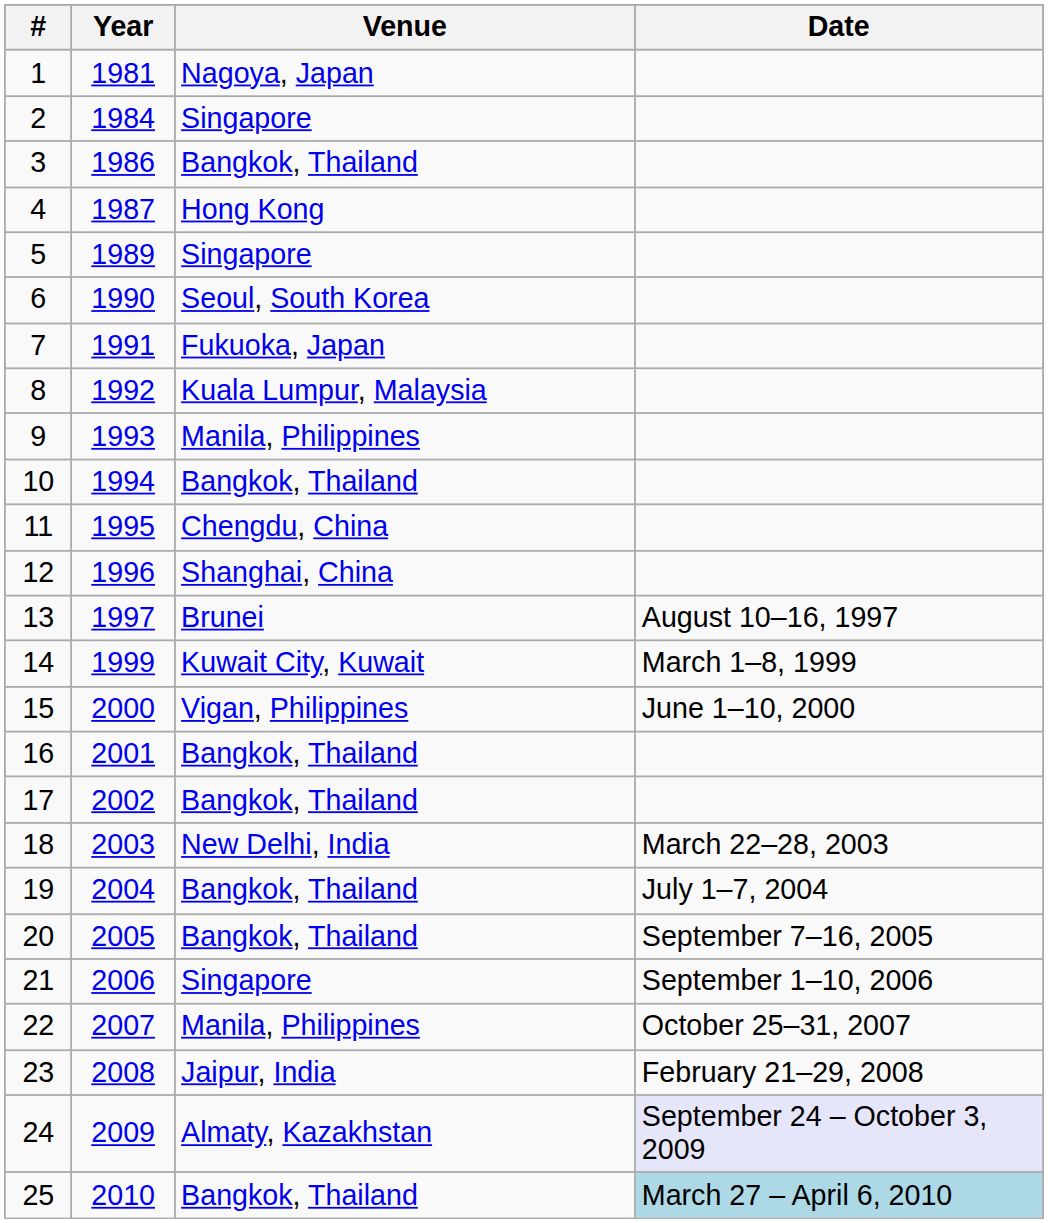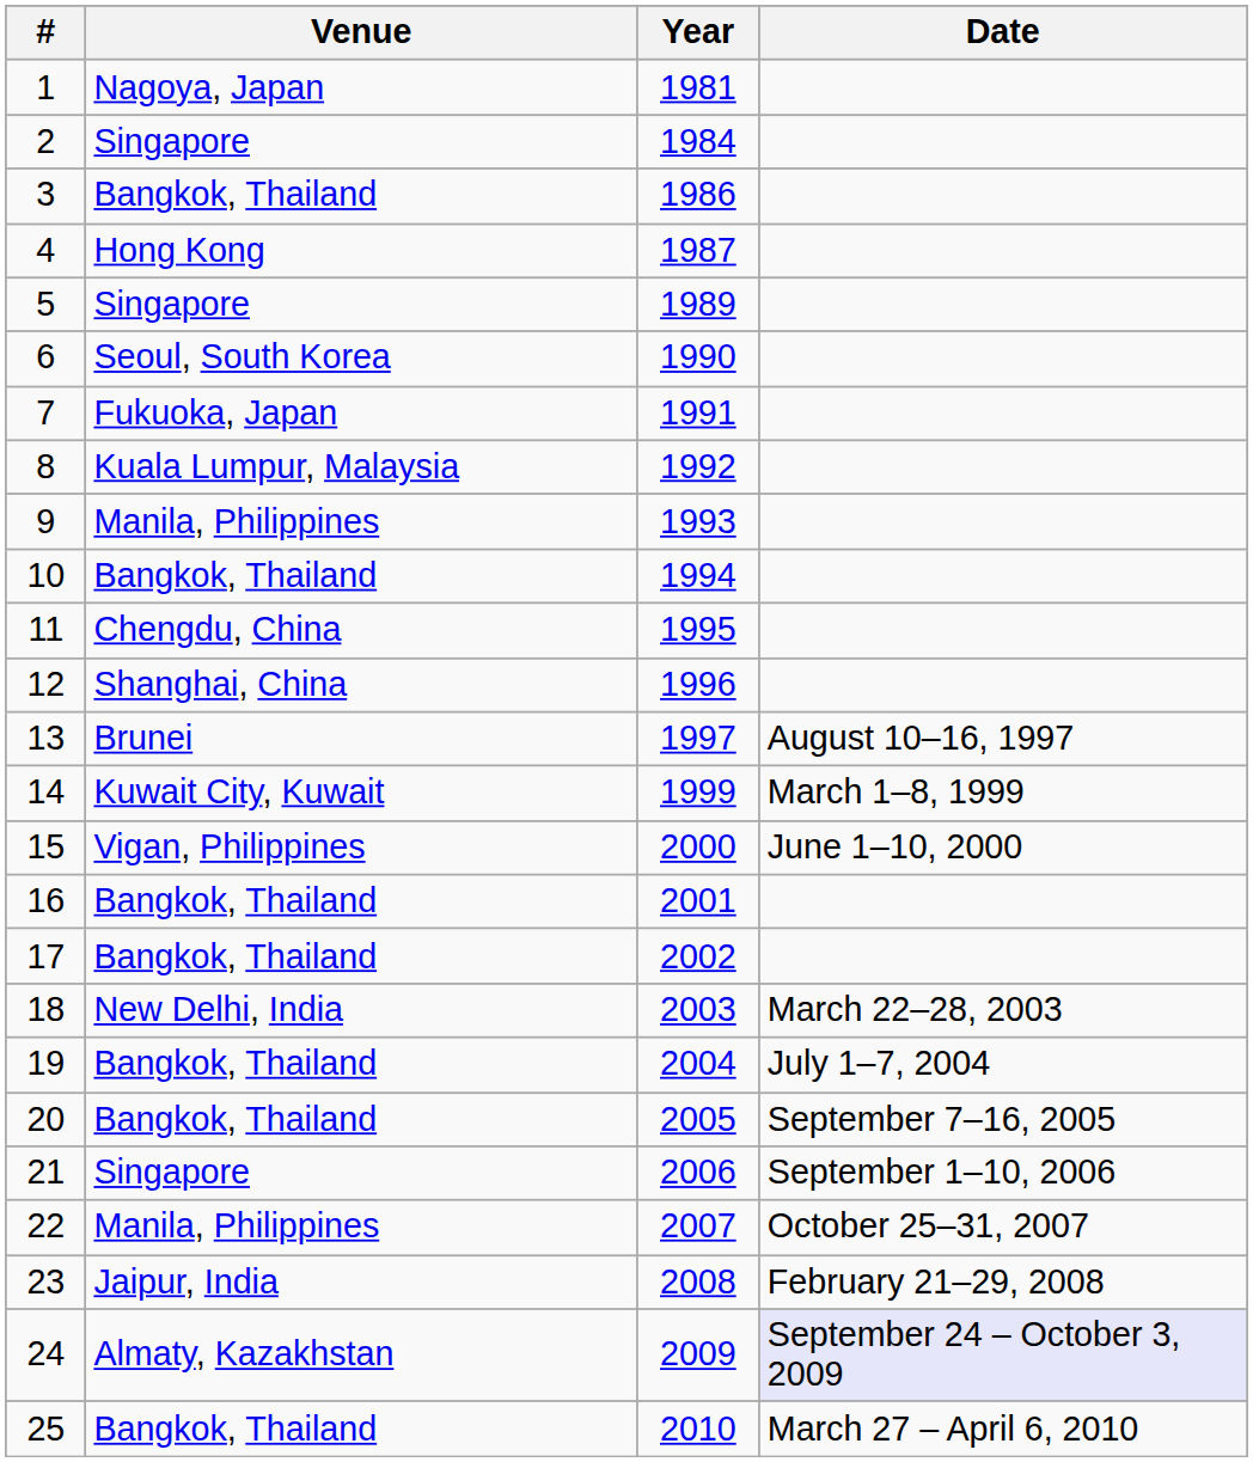 <table class="wikitable" style="text-align:center;">
 <tr style="background:#cccccc;">
 <th width=30>#</th>
+<th width=250>Venue</th>
 <th width=50>Year</th>
-<th width=250>Venue</th>
 <th width=220>Date</th>
 </tr>
 <tr>
 <td>1</td>
+<td align=left> <a href='#'>Nagoya</a>, <a href='#'>Japan</a></td>
 <td><a href='#'>1981</a></td>
-<td align=left> <a href='#'>Nagoya</a>, <a href='#'>Japan</a></td>
 <td align=left></td>
 </tr>
 <tr>
 <td>2</td>
+<td align=left> <a href='#'>Singapore</a></td>
 <td><a href='#'>1984</a></td>
-<td align=left> <a href='#'>Singapore</a></td>
 <td align=left></td>
 </tr>
 <tr>
 <td>3</td>
+<td align=left> <a href='#'>Bangkok</a>, <a href='#'>Thailand</a></td>
 <td><a href='#'>1986</a></td>
-<td align=left> <a href='#'>Bangkok</a>, <a href='#'>Thailand</a></td>
 <td align=left></td>
 </tr>
 <tr>
 <td>4</td>
+<td align=left> <a href='#'>Hong Kong</a></td>
 <td><a href='#'>1987</a></td>
-<td align=left> <a href='#'>Hong Kong</a></td>
 <td align=left></td>
 </tr>
 <tr>
 <td>5</td>
+<td align=left> <a href='#'>Singapore</a></td>
 <td><a href='#'>1989</a></td>
-<td align=left> <a href='#'>Singapore</a></td>
 <td align=left></td>
 </tr>
 <tr>
 <td>6</td>
+<td align=left> <a href='#'>Seoul</a>, <a href='#'>South Korea</a></td>
 <td><a href='#'>1990</a></td>
-<td align=left> <a href='#'>Seoul</a>, <a href='#'>South Korea</a></td>
 <td align=left></td>
 </tr>
 <tr>
 <td>7</td>
+<td align=left> <a href='#'>Fukuoka</a>, <a href='#'>Japan</a></td>
 <td><a href='#'>1991</a></td>
-<td align=left> <a href='#'>Fukuoka</a>, <a href='#'>Japan</a></td>
 <td align=left></td>
 </tr>
 <tr>
 <td>8</td>
+<td align=left> <a href='#'>Kuala Lumpur</a>, <a href='#'>Malaysia</a></td>
 <td><a href='#'>1992</a></td>
-<td align=left> <a href='#'>Kuala Lumpur</a>, <a href='#'>Malaysia</a></td>
 <td align=left></td>
 </tr>
 <tr>
 <td>9</td>
+<td align=left> <a href='#'>Manila</a>, <a href='#'>Philippines</a></td>
 <td><a href='#'>1993</a></td>
-<td align=left> <a href='#'>Manila</a>, <a href='#'>Philippines</a></td>
 <td align=left></td>
 </tr>
 <tr>
 <td>10</td>
+<td align=left> <a href='#'>Bangkok</a>, <a href='#'>Thailand</a></td>
 <td><a href='#'>1994</a></td>
-<td align=left> <a href='#'>Bangkok</a>, <a href='#'>Thailand</a></td>
 <td align=left></td>
 </tr>
 <tr>
 <td>11</td>
+<td align=left> <a href='#'>Chengdu</a>, <a href='#'>China</a></td>
 <td><a href='#'>1995</a></td>
-<td align=left> <a href='#'>Chengdu</a>, <a href='#'>China</a></td>
 <td align=left></td>
 </tr>
 <tr>
 <td>12</td>
+<td align=left> <a href='#'>Shanghai</a>, <a href='#'>China</a></td>
 <td><a href='#'>1996</a></td>
-<td align=left> <a href='#'>Shanghai</a>, <a href='#'>China</a></td>
 <td align=left></td>
 </tr>
 <tr>
 <td>13</td>
+<td align=left> <a href='#'>Brunei</a></td>
 <td><a href='#'>1997</a></td>
-<td align=left> <a href='#'>Brunei</a></td>
 <td align=left>August 10–16, 1997</td>
 </tr>
 <tr>
 <td>14</td>
+<td align=left> <a href='#'>Kuwait City</a>, <a href='#'>Kuwait</a></td>
 <td><a href='#'>1999</a></td>
-<td align=left> <a href='#'>Kuwait City</a>, <a href='#'>Kuwait</a></td>
 <td align=left>March 1–8, 1999</td>
 </tr>
 <tr>
 <td>15</td>
+<td align=left> <a href='#'>Vigan</a>, <a href='#'>Philippines</a></td>
 <td><a href='#'>2000</a></td>
-<td align=left> <a href='#'>Vigan</a>, <a href='#'>Philippines</a></td>
 <td align=left>June 1–10, 2000</td>
 </tr>
 <tr>
 <td>16</td>
+<td align=left> <a href='#'>Bangkok</a>, <a href='#'>Thailand</a></td>
 <td><a href='#'>2001</a></td>
-<td align=left> <a href='#'>Bangkok</a>, <a href='#'>Thailand</a></td>
 <td align=left></td>
 </tr>
 <tr>
 <td>17</td>
+<td align=left> <a href='#'>Bangkok</a>, <a href='#'>Thailand</a></td>
 <td><a href='#'>2002</a></td>
-<td align=left> <a href='#'>Bangkok</a>, <a href='#'>Thailand</a></td>
 <td align=left></td>
 </tr>
 <tr>
 <td>18</td>
+<td align=left> <a href='#'>New Delhi</a>, <a href='#'>India</a></td>
 <td><a href='#'>2003</a></td>
-<td align=left> <a href='#'>New Delhi</a>, <a href='#'>India</a></td>
 <td align=left>March 22–28, 2003</td>
 </tr>
 <tr>
 <td>19</td>
+<td align=left> <a href='#'>Bangkok</a>, <a href='#'>Thailand</a></td>
 <td><a href='#'>2004</a></td>
-<td align=left> <a href='#'>Bangkok</a>, <a href='#'>Thailand</a></td>
 <td align=left>July 1–7, 2004</td>
 </tr>
 <tr>
 <td>20</td>
+<td align=left> <a href='#'>Bangkok</a>, <a href='#'>Thailand</a></td>
 <td><a href='#'>2005</a></td>
-<td align=left> <a href='#'>Bangkok</a>, <a href='#'>Thailand</a></td>
 <td align=left>September 7–16, 2005</td>
 </tr>
 <tr>
 <td>21</td>
+<td align=left> <a href='#'>Singapore</a></td>
 <td><a href='#'>2006</a></td>
-<td align=left> <a href='#'>Singapore</a></td>
 <td align=left>September 1–10, 2006</td>
 </tr>
 <tr>
 <td>22</td>
+<td align=left> <a href='#'>Manila</a>, <a href='#'>Philippines</a></td>
 <td><a href='#'>2007</a></td>
-<td align=left> <a href='#'>Manila</a>, <a href='#'>Philippines</a></td>
 <td align=left>October 25–31, 2007</td>
 </tr>
 <tr>
 <td>23</td>
+<td align=left> <a href='#'>Jaipur</a>, <a href='#'>India</a></td>
 <td><a href='#'>2008</a></td>
-<td align=left> <a href='#'>Jaipur</a>, <a href='#'>India</a></td>
 <td align=left>February 21–29, 2008</td>
 </tr>
 <tr>
 <td>24</td>
+<td align=left> <a href='#'>Almaty</a>, <a href='#'>Kazakhstan</a></td>
 <td><a href='#'>2009</a></td>
-<td align=left> <a href='#'>Almaty</a>, <a href='#'>Kazakhstan</a></td>
 <td align=left style="background: lavender;">September 24 – October 3, 2009</td>
 </tr>
 <tr>
 <td>25</td>
+<td align=left> <a href='#'>Bangkok</a>, <a href='#'>Thailand</a></td>
 <td><a href='#'>2010</a></td>
-<td align=left> <a href='#'>Bangkok</a>, <a href='#'>Thailand</a></td>
-<td align=left style="background: lightblue;">March 27 – April 6, 2010</td>
+<td align=left>March 27 – April 6, 2010</td>
 </tr>
 </table>
